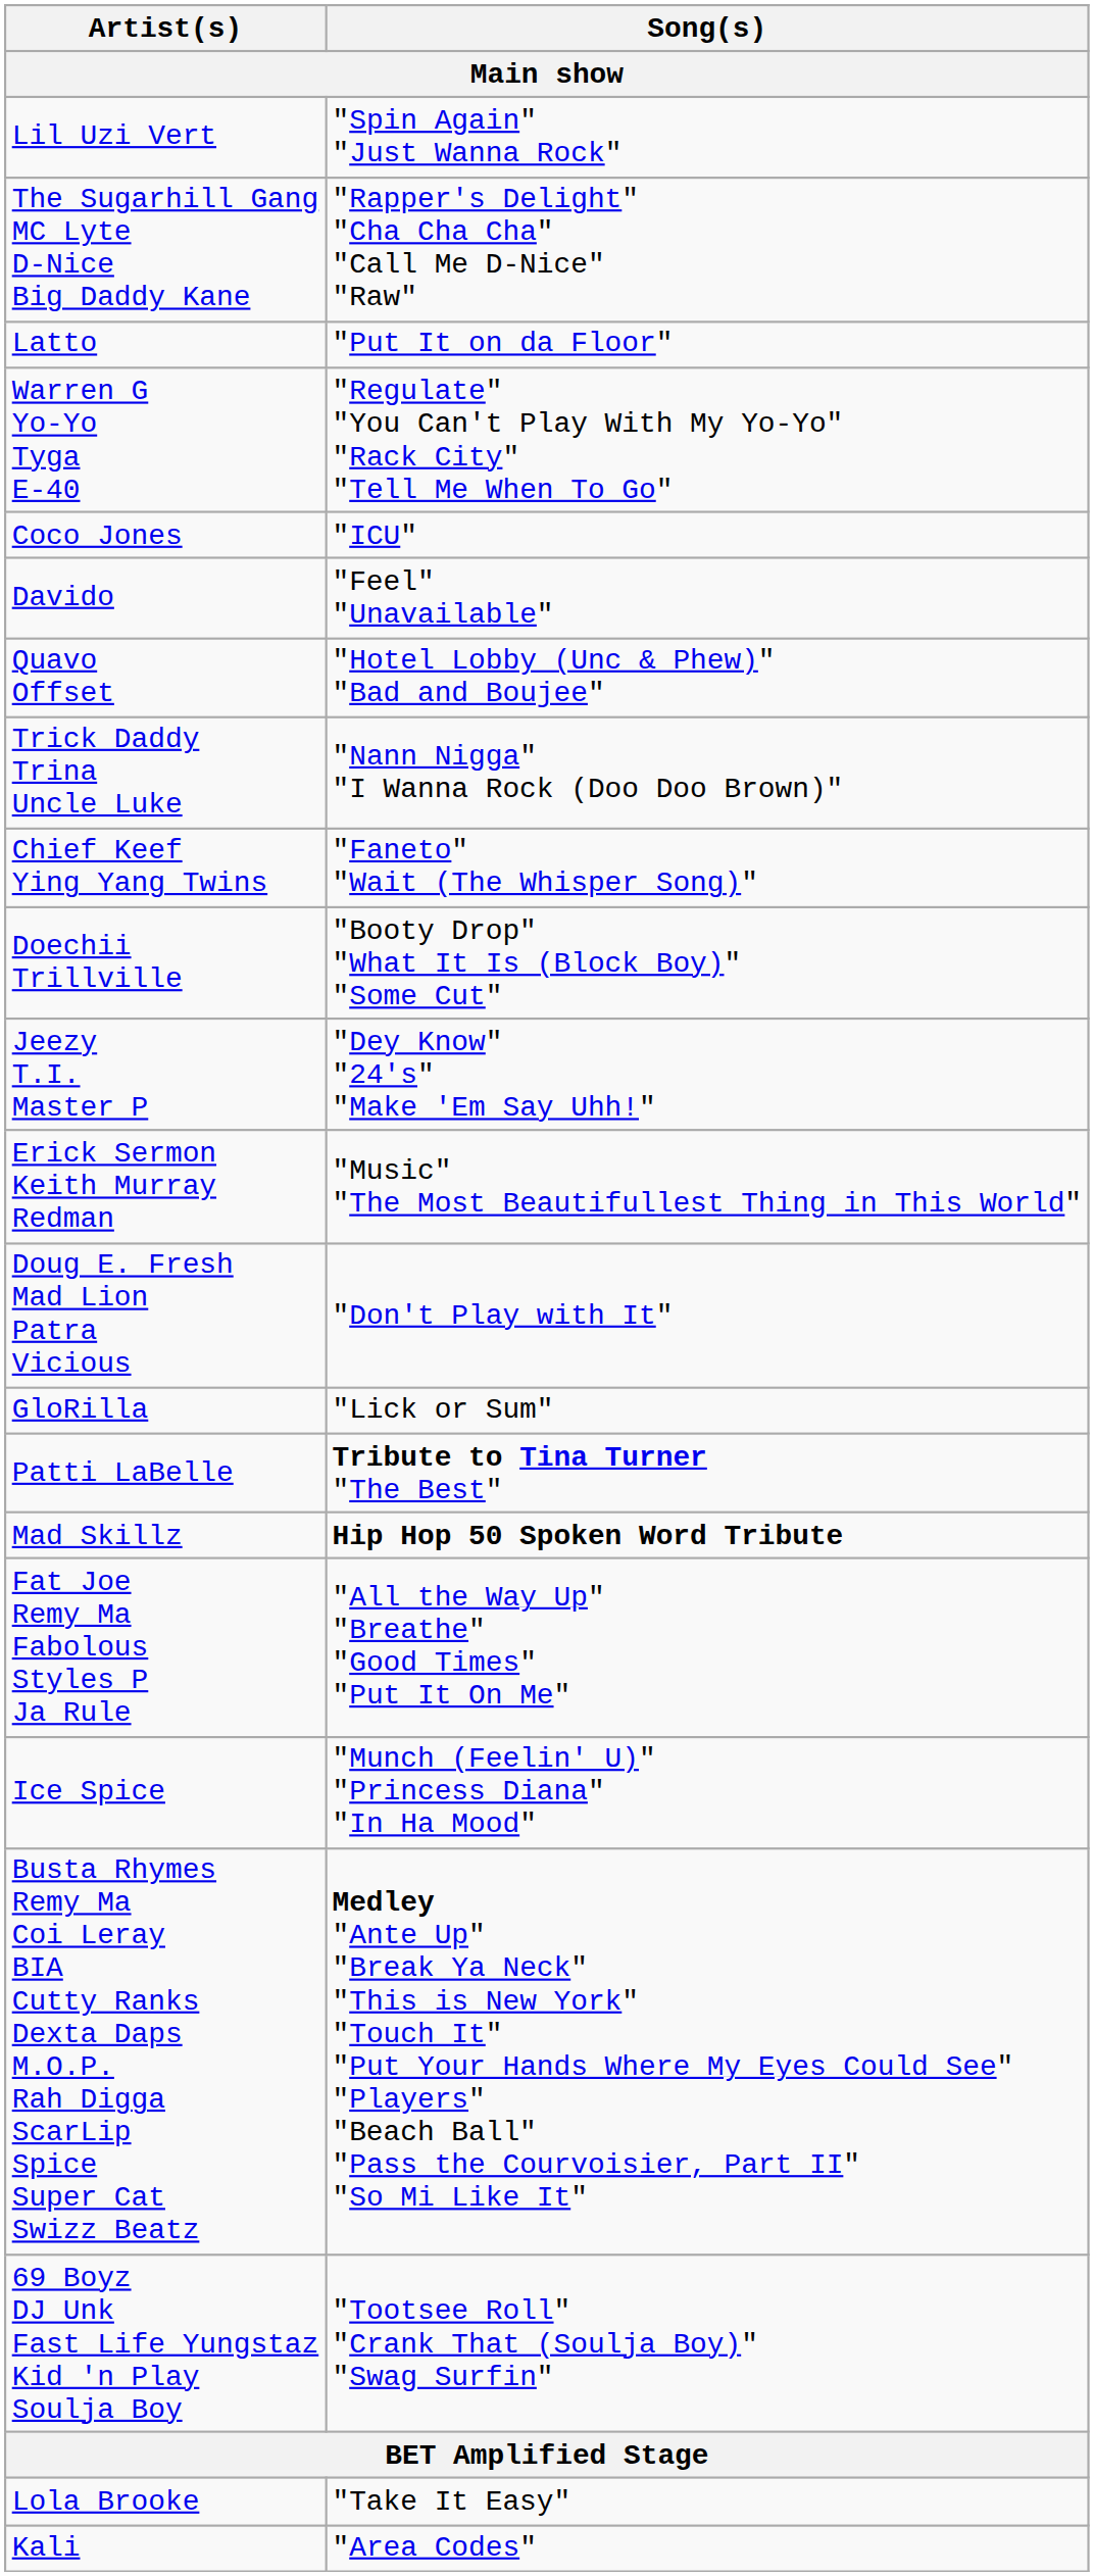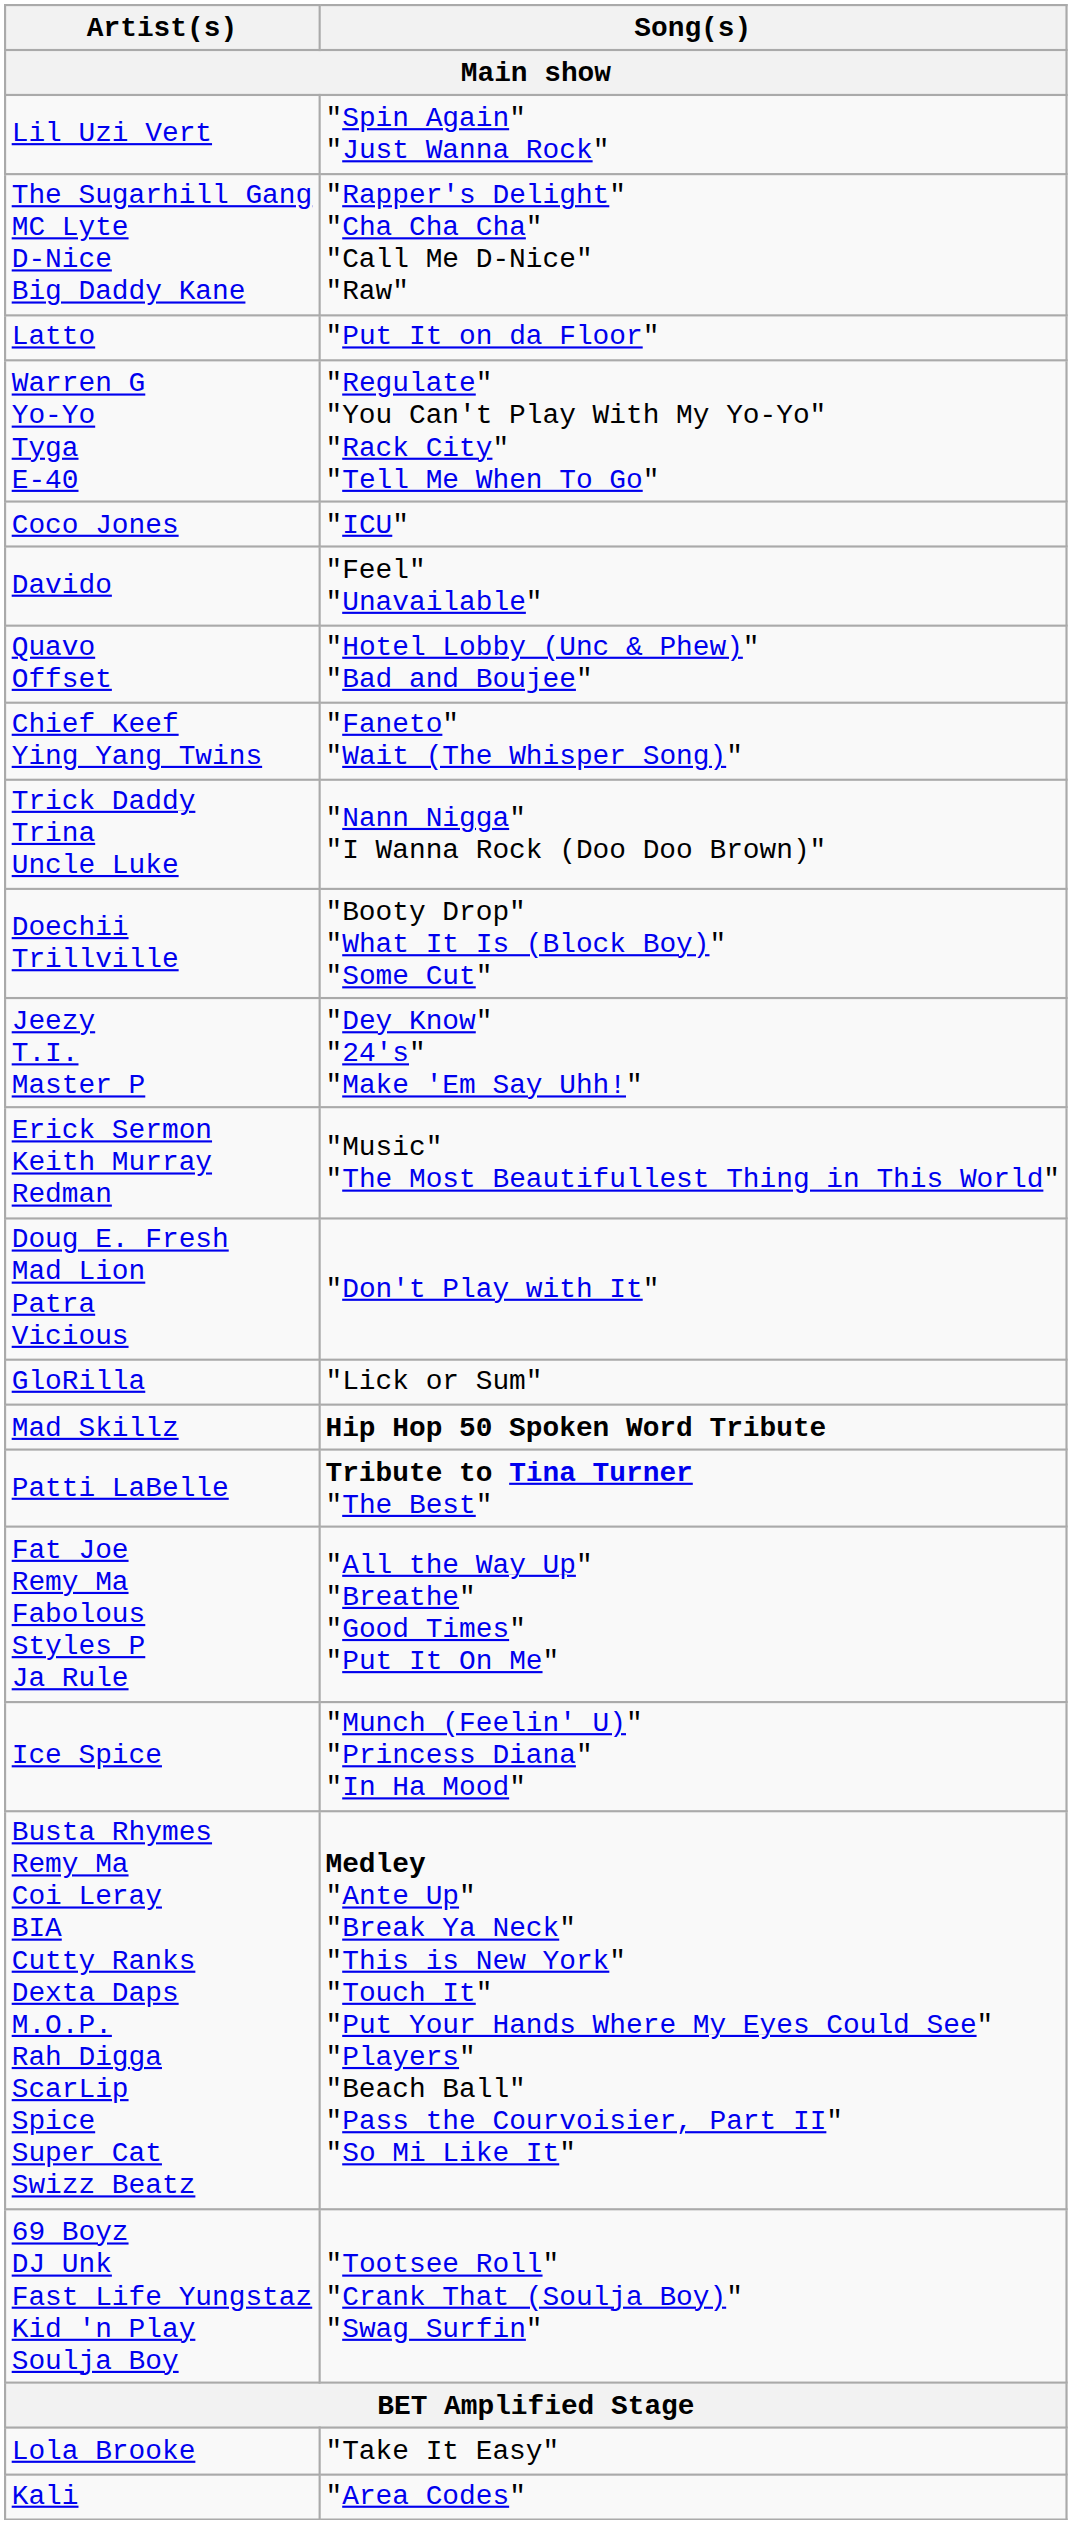 <table class="wikitable">
 <tr>
 <th>Artist(s)</th>
 <th>Song(s)</th>
 </tr>
 <tr>
 <th colspan=2>Main show</th>
 </tr>
 <tr>
 <td><a href='#'>Lil Uzi Vert</a></td>
 <td>"<a href='#'>Spin Again</a>"<br>"<a href='#'>Just Wanna Rock</a>"</td>
 </tr>
 <tr>
 <td><a href='#'>The Sugarhill Gang</a><br><a href='#'>MC Lyte</a><br><a href='#'>D-Nice</a><br><a href='#'>Big Daddy Kane</a></td>
 <td>"<a href='#'>Rapper's Delight</a>"<br>"<a href='#'>Cha Cha Cha</a>"<br>"Call Me D-Nice"<br>"Raw"</td>
 </tr>
 <tr>
 <td><a href='#'>Latto</a></td>
 <td>"<a href='#'>Put It on da Floor</a>"</td>
 </tr>
 <tr>
 <td><a href='#'>Warren G</a><br><a href='#'>Yo-Yo</a><br><a href='#'>Tyga</a><br><a href='#'>E-40</a></td>
 <td>"<a href='#'>Regulate</a>"<br>"You Can't Play With My Yo-Yo"<br>"<a href='#'>Rack City</a>"<br>"<a href='#'>Tell Me When To Go</a>"</td>
 </tr>
 <tr>
 <td><a href='#'>Coco Jones</a></td>
 <td>"<a href='#'>ICU</a>"</td>
 </tr>
 <tr>
 <td><a href='#'>Davido</a></td>
 <td>"Feel"<br>"<a href='#'>Unavailable</a>"</td>
 </tr>
 <tr>
 <td><a href='#'>Quavo</a><br><a href='#'>Offset</a></td>
 <td>"<a href='#'>Hotel Lobby (Unc & Phew)</a>"<br>"<a href='#'>Bad and Boujee</a>"</td>
 </tr>
 <tr>
+<td><a href='#'>Chief Keef</a><br><a href='#'>Ying Yang Twins</a></td>
+<td>"<a href='#'>Faneto</a>"<br>"<a href='#'>Wait (The Whisper Song)</a>"</td>
+</tr>
+<tr>
 <td><a href='#'>Trick Daddy</a><br><a href='#'>Trina</a><br><a href='#'>Uncle Luke</a></td>
 <td>"<a href='#'>Nann Nigga</a>"<br>"I Wanna Rock (Doo Doo Brown)"</td>
-</tr>
-<tr>
-<td><a href='#'>Chief Keef</a><br><a href='#'>Ying Yang Twins</a></td>
-<td>"<a href='#'>Faneto</a>"<br>"<a href='#'>Wait (The Whisper Song)</a>"</td>
 </tr>
 <tr>
 <td><a href='#'>Doechii</a><br><a href='#'>Trillville</a></td>
 <td>"Booty Drop"<br>"<a href='#'>What It Is (Block Boy)</a>"<br>"<a href='#'>Some Cut</a>"</td>
 </tr>
 <tr>
 <td><a href='#'>Jeezy</a><br><a href='#'>T.I.</a><br><a href='#'>Master P</a></td>
 <td>"<a href='#'>Dey Know</a>"<br>"<a href='#'>24's</a>"<br>"<a href='#'>Make 'Em Say Uhh!</a>"</td>
 </tr>
 <tr>
 <td><a href='#'>Erick Sermon</a><br><a href='#'>Keith Murray</a><br><a href='#'>Redman</a></td>
 <td>"Music"<br>"<a href='#'>The Most Beautifullest Thing in This World</a>"</td>
 </tr>
 <tr>
 <td><a href='#'>Doug E. Fresh</a><br><a href='#'>Mad Lion</a><br><a href='#'>Patra</a><br><a href='#'>Vicious</a></td>
 <td>"<a href='#'>Don't Play with It</a>"</td>
 </tr>
 <tr>
 <td><a href='#'>GloRilla</a></td>
 <td>"Lick or Sum"</td>
 </tr>
 <tr>
+<td><a href='#'>Mad Skillz</a></td>
+<td><strong>Hip Hop 50 Spoken Word Tribute</strong></td>
+</tr>
+<tr>
 <td><a href='#'>Patti LaBelle</a></td>
 <td><strong>Tribute to <a href='#'>Tina Turner</a></strong><br>"<a href='#'>The Best</a>"</td>
-</tr>
-<tr>
-<td><a href='#'>Mad Skillz</a></td>
-<td><strong>Hip Hop 50 Spoken Word Tribute</strong></td>
 </tr>
 <tr>
 <td><a href='#'>Fat Joe</a><br><a href='#'>Remy Ma</a><br><a href='#'>Fabolous</a><br><a href='#'>Styles P</a><br><a href='#'>Ja Rule</a></td>
 <td>"<a href='#'>All the Way Up</a>"<br>"<a href='#'>Breathe</a>"<br>"<a href='#'>Good Times</a>"<br>"<a href='#'>Put It On Me</a>"</td>
 </tr>
 <tr>
 <td><a href='#'>Ice Spice</a></td>
 <td>"<a href='#'>Munch (Feelin' U)</a>"<br>"<a href='#'>Princess Diana</a>"<br>"<a href='#'>In Ha Mood</a>"</td>
 </tr>
 <tr>
 <td><a href='#'>Busta Rhymes</a><br><a href='#'>Remy Ma</a><br><a href='#'>Coi Leray</a><br><a href='#'>BIA</a><br><a href='#'>Cutty Ranks</a><br><a href='#'>Dexta Daps</a><br><a href='#'>M.O.P.</a><br><a href='#'>Rah Digga</a><br><a href='#'>ScarLip</a><br><a href='#'>Spice</a><br><a href='#'>Super Cat</a><br><a href='#'>Swizz Beatz</a></td>
 <td><strong>Medley</strong><br>"<a href='#'>Ante Up</a>"<br>"<a href='#'>Break Ya Neck</a>"<br>"<a href='#'>This is New York</a>"<br>"<a href='#'>Touch It</a>"<br>"<a href='#'>Put Your Hands Where My Eyes Could See</a>"<br>"<a href='#'>Players</a>"<br>"Beach Ball"<br>"<a href='#'>Pass the Courvoisier, Part II</a>"<br>"<a href='#'>So Mi Like It</a>"</td>
 </tr>
 <tr>
 <td><a href='#'>69 Boyz</a><br><a href='#'>DJ Unk</a><br><a href='#'>Fast Life Yungstaz</a><br><a href='#'>Kid 'n Play</a><br><a href='#'>Soulja Boy</a></td>
 <td>"<a href='#'>Tootsee Roll</a>"<br>"<a href='#'>Crank That (Soulja Boy)</a>"<br>"<a href='#'>Swag Surfin</a>"</td>
 </tr>
 <tr>
 <th colspan="2">BET Amplified Stage</th>
 </tr>
 <tr>
 <td><a href='#'>Lola Brooke</a></td>
 <td>"Take It Easy"</td>
 </tr>
 <tr>
 <td><a href='#'>Kali</a></td>
 <td>"<a href='#'>Area Codes</a>"</td>
 </tr>
 </table>
